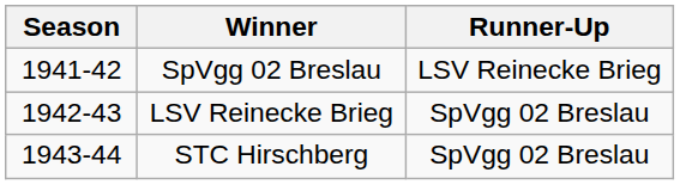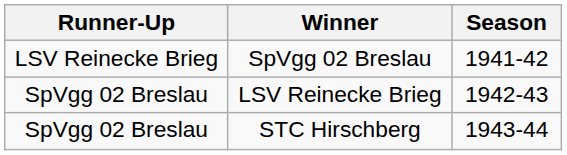 <table class="wikitable">
 <tr align="center" bgcolor="#dfdfdf">
+<th width="150">Runner-Up</th>
+<th width="150">Winner</th>
 <th width="70">Season</th>
-<th width="150">Winner</th>
-<th width="150">Runner-Up</th>
 </tr>
 <tr align="center">
+<td>LSV Reinecke Brieg</td>
+<td>SpVgg 02 Breslau</td>
 <td>1941-42</td>
+</tr>
+<tr align="center">
 <td>SpVgg 02 Breslau</td>
 <td>LSV Reinecke Brieg</td>
+<td>1942-43</td>
 </tr>
 <tr align="center">
-<td>1942-43</td>
-<td>LSV Reinecke Brieg</td>
 <td>SpVgg 02 Breslau</td>
-</tr>
-<tr align="center">
+<td>STC Hirschberg</td>
 <td>1943-44</td>
-<td>STC Hirschberg</td>
-<td>SpVgg 02 Breslau</td>
 </tr>
 </table>
